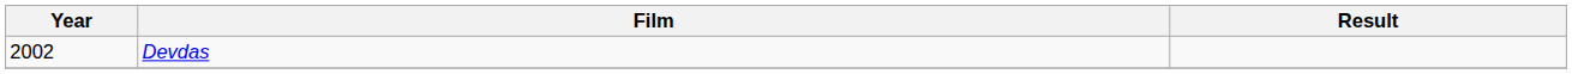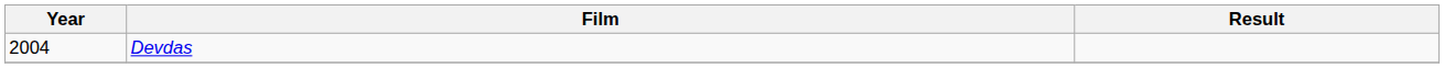 <table class="wikitable plainrowheaders" width="100%" "textcolor:#000;">
 <tr>
 <th scope="col" width=5%><strong>Year</strong></th>
 <th scope="col" width=39%><strong>Film</strong></th>
 <th scope="col" width=15%><strong>Result</strong></th>
 </tr>
 <tr>
-<td>2002</td>
+<td>2004</td>
 <td><em><a href='#'>Devdas</a></em></td>
 <td></td>
 </tr>
 <tr>
 </tr>
 </table>
